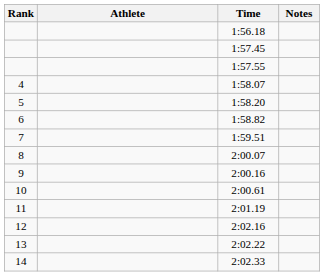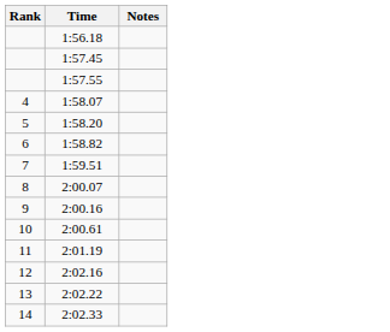 <table class=wikitable style="text-align:center">
 <tr>
 <th width=40>Rank</th>
-<th width=250>Athlete</th>
 <th width=80>Time</th>
 <th width=50>Notes</th>
 </tr>
 <tr>
 <td></td>
-<td align=left></td>
 <td>1:56.18</td>
 <td></td>
 </tr>
 <tr>
 <td></td>
-<td align=left></td>
 <td>1:57.45</td>
 <td></td>
 </tr>
 <tr>
 <td></td>
-<td align=left></td>
 <td>1:57.55</td>
 <td></td>
 </tr>
 <tr>
 <td>4</td>
-<td align=left></td>
 <td>1:58.07</td>
 <td></td>
 </tr>
 <tr>
 <td>5</td>
-<td align=left></td>
 <td>1:58.20</td>
 <td></td>
 </tr>
 <tr>
 <td>6</td>
-<td align=left></td>
 <td>1:58.82</td>
 <td></td>
 </tr>
 <tr>
 <td>7</td>
-<td align=left></td>
 <td>1:59.51</td>
 <td></td>
 </tr>
 <tr>
 <td>8</td>
-<td align=left></td>
 <td>2:00.07</td>
 <td></td>
 </tr>
 <tr>
 <td>9</td>
-<td align=left></td>
 <td>2:00.16</td>
 <td></td>
 </tr>
 <tr>
 <td>10</td>
-<td align=left></td>
 <td>2:00.61</td>
 <td></td>
 </tr>
 <tr>
 <td>11</td>
-<td align=left></td>
 <td>2:01.19</td>
 <td></td>
 </tr>
 <tr>
 <td>12</td>
-<td align=left></td>
 <td>2:02.16</td>
 <td></td>
 </tr>
 <tr>
 <td>13</td>
-<td align=left></td>
 <td>2:02.22</td>
 <td></td>
 </tr>
 <tr>
 <td>14</td>
-<td align=left></td>
 <td>2:02.33</td>
 <td></td>
 </tr>
 </table>
